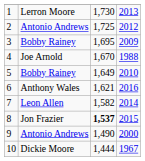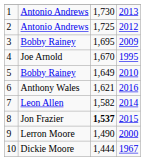 <table class="wikitable">
 <tr>
 </tr>
 <tr>
 <td>1</td>
-<td>Lerron Moore</td>
+<td><a href='#'>Antonio Andrews</a></td>
 <td>1,730</td>
 <td><a href='#'>2013</a></td>
 </tr>
 <tr>
 <td>2</td>
 <td><a href='#'>Antonio Andrews</a></td>
 <td>1,725</td>
 <td><a href='#'>2012</a></td>
 </tr>
 <tr>
 <td>3</td>
 <td><a href='#'>Bobby Rainey</a></td>
 <td>1,695</td>
 <td><a href='#'>2009</a></td>
 </tr>
 <tr>
 <td>4</td>
 <td>Joe Arnold</td>
 <td>1,670</td>
-<td><a href='#'>1988</a></td>
+<td><a href='#'>1995</a></td>
 </tr>
 <tr>
 <td>5</td>
 <td><a href='#'>Bobby Rainey</a></td>
 <td>1,649</td>
 <td><a href='#'>2010</a></td>
 </tr>
 <tr>
 <td>6</td>
 <td>Anthony Wales</td>
 <td>1,621</td>
 <td><a href='#'>2016</a></td>
 </tr>
 <tr>
 <td>7</td>
 <td><a href='#'>Leon Allen</a></td>
 <td>1,582</td>
 <td><a href='#'>2014</a></td>
 </tr>
 <tr>
 <td>8</td>
 <td>Jon Frazier</td>
 <td><strong>1,537</strong></td>
 <td><a href='#'>2015</a></td>
 </tr>
 <tr>
 <td>9</td>
-<td><a href='#'>Antonio Andrews</a></td>
+<td>Lerron Moore</td>
 <td>1,490</td>
 <td><a href='#'>2000</a></td>
 </tr>
 <tr>
 <td>10</td>
 <td>Dickie Moore</td>
 <td>1,444</td>
 <td><a href='#'>1967</a></td>
 </tr>
 </table>
